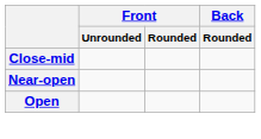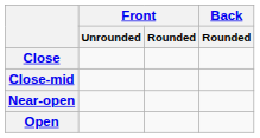 <table class="wikitable" style="text-align:center;">
 <tr>
 <th rowspan="2"></th>
 <th colspan="2"><a href='#'>Front</a></th>
 <th colspan="1"><a href='#'>Back</a></th>
 </tr>
 <tr>
 <th><small>Unrounded</small></th>
 <th><small>Rounded</small></th>
 <th><small>Rounded</small></th>
+</tr>
+<tr>
+<th><a href='#'>Close</a></th>
+<td></td>
+<td></td>
+<td></td>
 </tr>
 <tr>
 <th><a href='#'>Close-mid</a></th>
 <td></td>
 <td></td>
 <td></td>
 </tr>
 <tr>
 <th><a href='#'>Near-open</a></th>
 <td></td>
 <td></td>
 <td></td>
 </tr>
 <tr>
 <th><a href='#'>Open</a></th>
 <td></td>
 <td></td>
 <td></td>
 </tr>
 </table>
